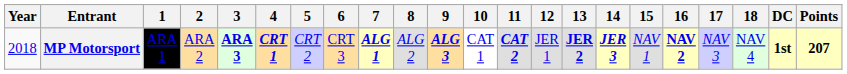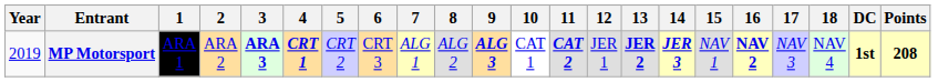 <table class="wikitable" style="text-align:center; font-size:85%;">
 <tr>
 <th>Year</th>
 <th>Entrant</th>
 <th>1</th>
 <th>2</th>
 <th>3</th>
 <th>4</th>
 <th>5</th>
 <th>6</th>
 <th>7</th>
 <th>8</th>
 <th>9</th>
 <th>10</th>
 <th>11</th>
 <th>12</th>
 <th>13</th>
 <th>14</th>
 <th>15</th>
 <th>16</th>
 <th>17</th>
 <th>18</th>
 <th>DC</th>
 <th>Points</th>
 </tr>
 <tr>
-<td><a href='#'>2018</a></td>
+<td><a href='#'>2019</a></td>
 <th nowrap><a href='#'>MP Motorsport</a></th>
 <td style="background:#000000;color:#FFFFFF;"><a href='#'><span>ARA<br>1</span></a><br></td>
 <td style="background:#FFDF9F;"><a href='#'>ARA<br>2</a><br></td>
 <td style="background:#DFFFDF;"><strong><a href='#'>ARA<br>3</a></strong><br></td>
 <td style="background:#FFDF9F;"><strong><em><a href='#'>CRT<br>1</a></em></strong><br></td>
 <td style="background:#CFCFFF;"><em><a href='#'>CRT<br>2</a></em><br></td>
 <td style="background:#FFDF9F;"><a href='#'>CRT<br>3</a><br></td>
-<td style="background:#FFFFBF;"><strong><em><a href='#'>ALG<br>1</a></em><br></strong></td>
+<td style="background:#FFFFBF;"><em><a href='#'>ALG<br>1</a></em><br></td>
 <td style="background:#DFDFDF;"><em><a href='#'>ALG<br>2</a></em><br></td>
 <td style="background:#FFDF9F;"><strong><em><a href='#'>ALG<br>3</a></em><br></strong></td>
 <td style="background:#FFFFFF;"><a href='#'>CAT<br>1</a><br></td>
 <td style="background:#DFDFDF;"><strong><em><a href='#'>CAT<br>2</a></em></strong><br></td>
 <td style="background:#DFDFDF;"><a href='#'>JER<br>1</a><br></td>
 <td style="background:#DFDFDF;"><strong><a href='#'>JER<br>2</a></strong><br></td>
 <td style="background:#FFFFBF;"><strong><em><a href='#'>JER<br>3</a></em></strong><br></td>
 <td style="background:#DFDFDF;"><em><a href='#'>NAV<br>1</a></em><br></td>
 <td style="background:#FFFFBF;"><strong><a href='#'>NAV<br>2</a></strong><br></td>
 <td style="background:#CFCFFF;"><em><a href='#'>NAV<br>3</a></em><br></td>
 <td style="background:#DFFFDF;"><a href='#'>NAV<br>4</a><br></td>
 <th style="background:#FFFFBF;">1st</th>
-<th style="background:#FFFFBF;">207</th>
+<th style="background:#FFFFBF;">208</th>
 </tr>
 </table>
